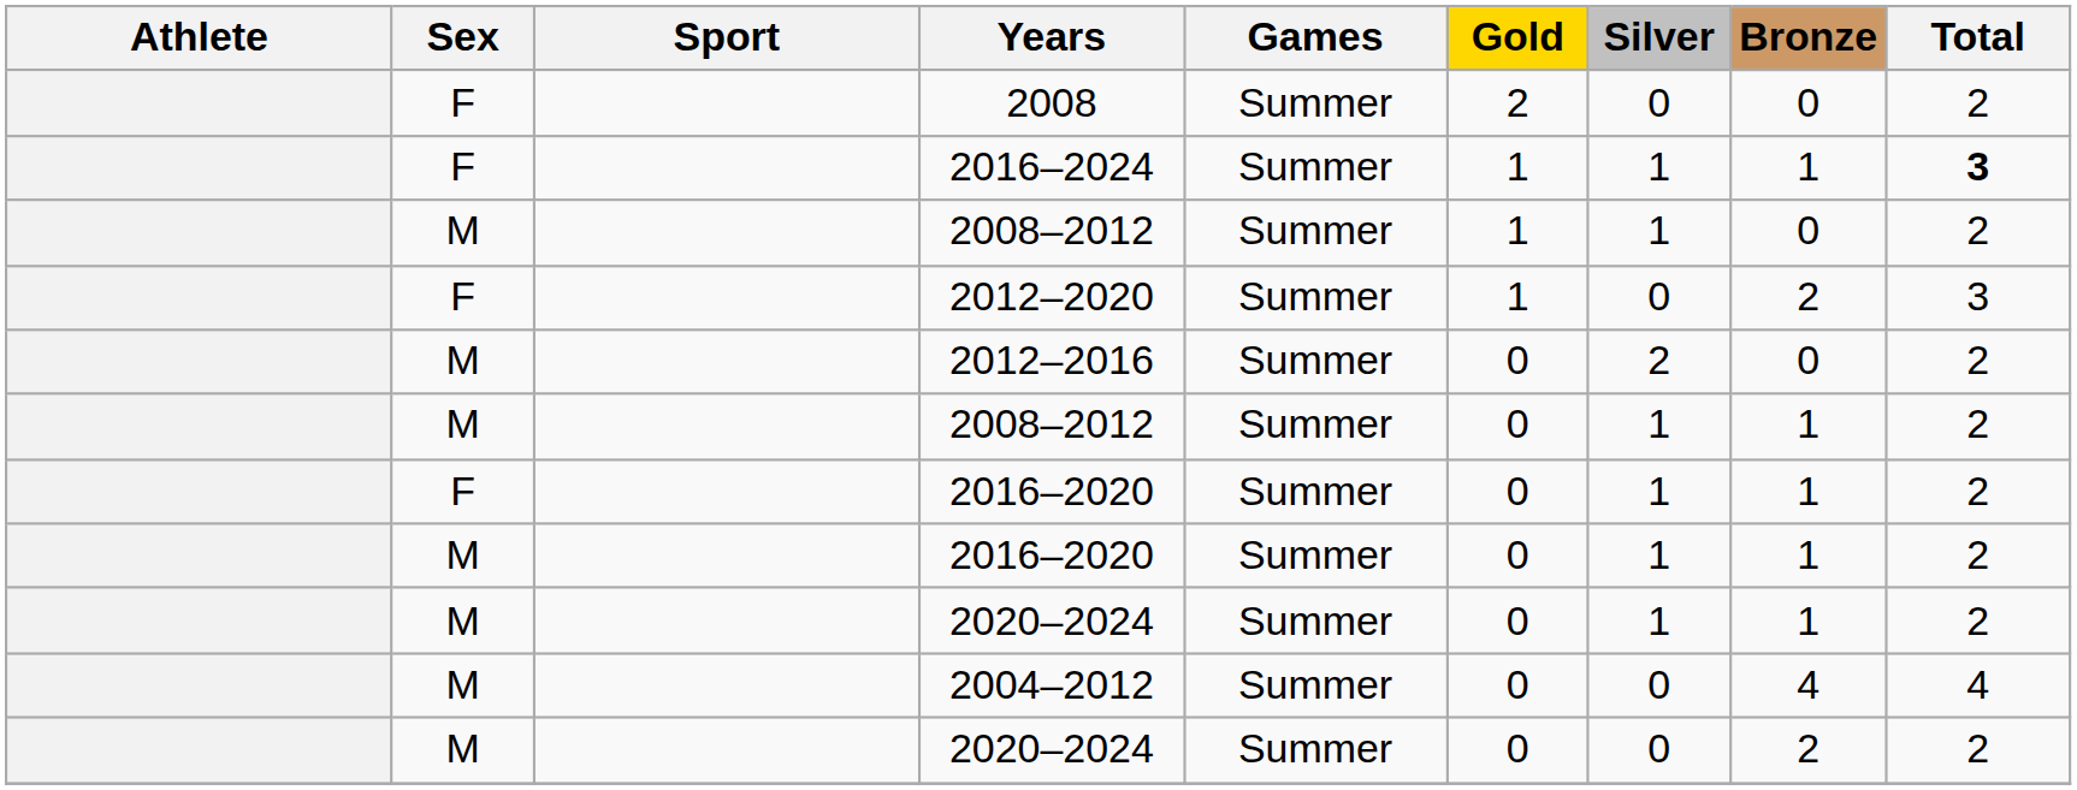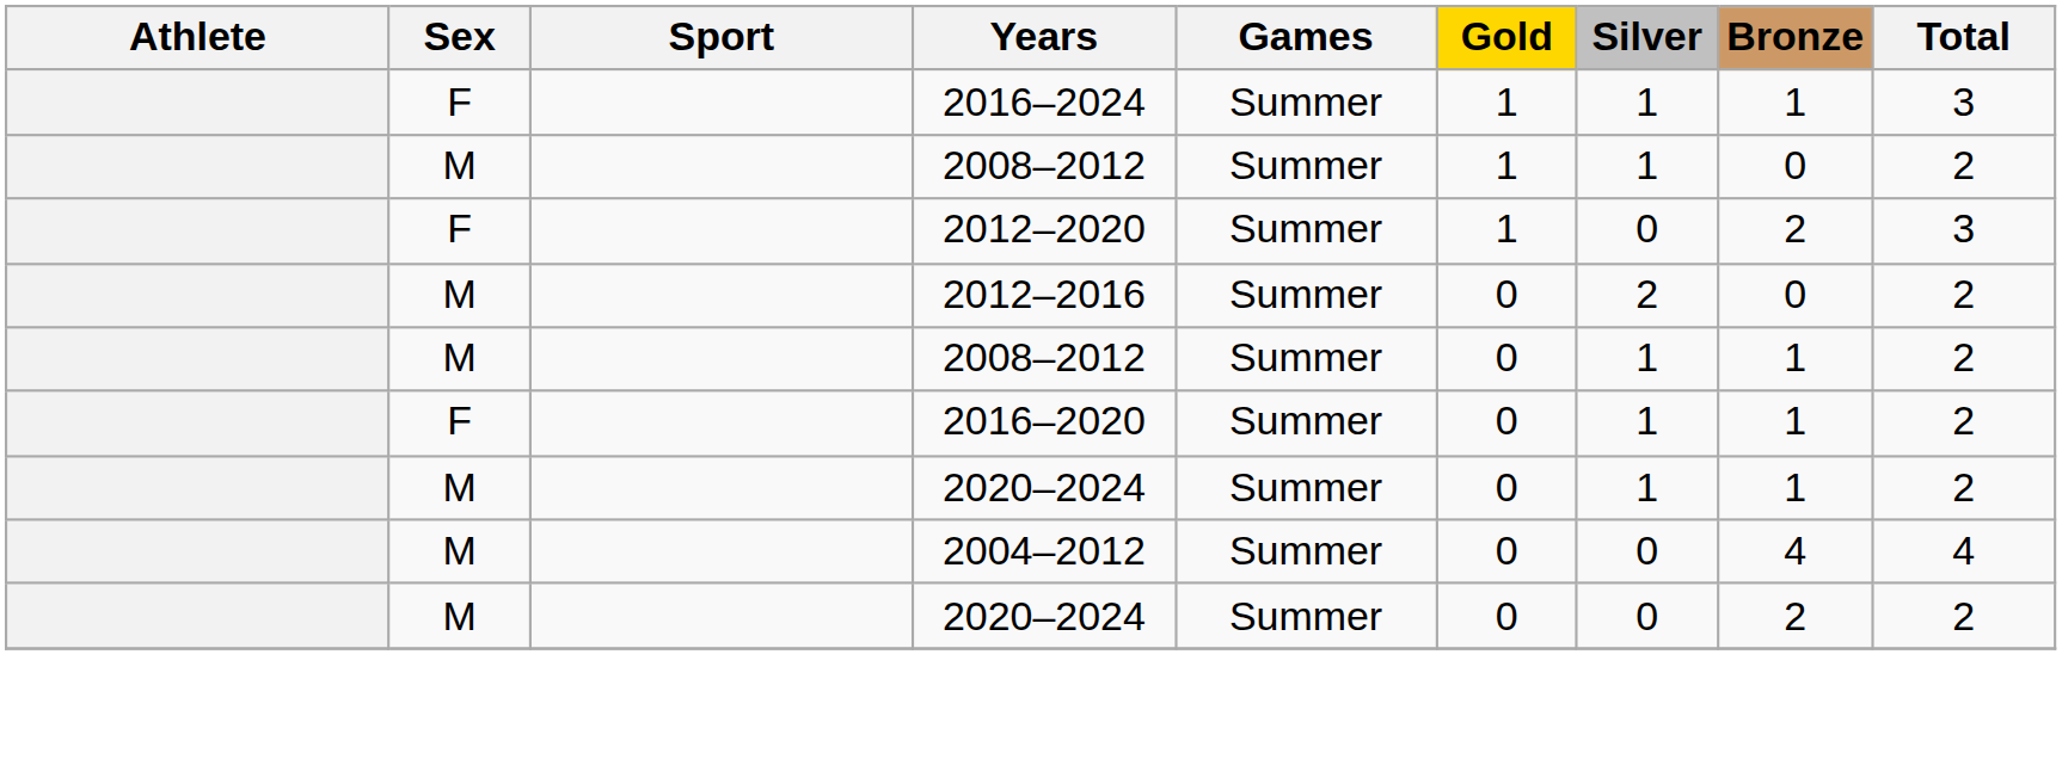 <table class="wikitable plainrowheaders sortable" style="text-align: center;">
 <tr>
 <th scope="col" style=width:9.0em;>Athlete</th>
 <th scope="col" style=width:3.0em;>Sex</th>
 <th scope="col" style=width:9.0em;>Sport</th>
 <th scope="col" style=width:6.0em;>Years</th>
 <th scope="col" style=width:6.0em;>Games</th>
 <th scope="col" style="background:gold;width:3.0em; font-weight:bold;">Gold</th>
 <th scope="col" style="background:silver; width:3.0em; font-weight:bold;">Silver</th>
 <th scope="col" style="background:#c96; width:3.0em; font-weight:bold;">Bronze</th>
 <th scope="col" style="width:4.0em;">Total</th>
 </tr>
 <tr>
 <th scope="row"></th>
 <td>F</td>
 <td></td>
-<td>2008</td>
-<td>Summer</td>
-<td>2</td>
-<td>0</td>
-<td>0</td>
-<td>2</td>
-</tr>
-<tr>
-<th scope="row"></th>
-<td>F</td>
-<td></td>
 <td>2016–2024</td>
 <td>Summer</td>
 <td>1</td>
 <td>1</td>
 <td>1</td>
-<td><strong>3</strong></td>
+<td>3</td>
 </tr>
 <tr>
 <th scope="row"></th>
 <td>M</td>
 <td></td>
 <td>2008–2012</td>
 <td>Summer</td>
 <td>1</td>
 <td>1</td>
 <td>0</td>
 <td>2</td>
 </tr>
 <tr>
 <th scope="row"></th>
 <td>F</td>
 <td></td>
 <td>2012–2020</td>
 <td>Summer</td>
 <td>1</td>
 <td>0</td>
 <td>2</td>
 <td>3</td>
 </tr>
 <tr>
 <th scope="row"></th>
 <td>M</td>
 <td></td>
 <td>2012–2016</td>
 <td>Summer</td>
 <td>0</td>
 <td>2</td>
 <td>0</td>
 <td>2</td>
 </tr>
 <tr>
 <th scope="row"></th>
 <td>M</td>
 <td></td>
 <td>2008–2012</td>
 <td>Summer</td>
 <td>0</td>
 <td>1</td>
 <td>1</td>
 <td>2</td>
 </tr>
 <tr>
 <th scope="row"></th>
 <td>F</td>
 <td></td>
 <td>2016–2020</td>
 <td>Summer</td>
 <td>0</td>
 <td>1</td>
 <td>1</td>
 <td>2</td>
 </tr>
 <tr>
 <th scope="row"></th>
 <td>M</td>
 <td></td>
-<td>2016–2020</td>
-<td>Summer</td>
-<td>0</td>
-<td>1</td>
-<td>1</td>
-<td>2</td>
-</tr>
-<tr>
-<th scope="row"></th>
-<td>M</td>
-<td></td>
 <td>2020–2024</td>
 <td>Summer</td>
 <td>0</td>
 <td>1</td>
 <td>1</td>
 <td>2</td>
 </tr>
 <tr>
 <th scope="row"></th>
 <td>M</td>
 <td></td>
 <td>2004–2012</td>
 <td>Summer</td>
 <td>0</td>
 <td>0</td>
 <td>4</td>
 <td>4</td>
 </tr>
 <tr>
 <th scope="row"></th>
 <td>M</td>
 <td></td>
 <td>2020–2024</td>
 <td>Summer</td>
 <td>0</td>
 <td>0</td>
 <td>2</td>
 <td>2</td>
 </tr>
 <tr>
 </tr>
 </table>
